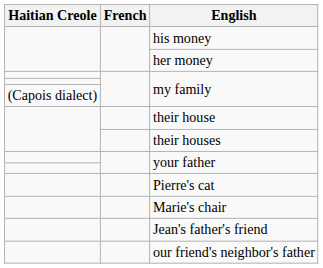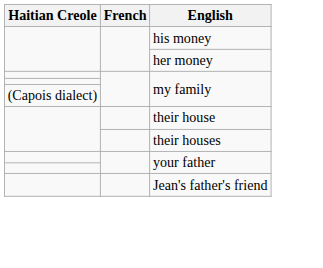 <table class="wikitable">
 <tr>
 <th scope="col">Haitian Creole</th>
 <th scope="col">French</th>
 <th scope="col">English</th>
 </tr>
 <tr>
 <td rowspan="2"></td>
 <td rowspan="2"></td>
 <td>his money</td>
 </tr>
 <tr>
 <td>her money</td>
 </tr>
 <tr>
 <td></td>
 <td rowspan="3"></td>
 <td rowspan="3">my family</td>
 </tr>
 <tr>
 <td></td>
 </tr>
 <tr>
 <td> (Capois dialect)</td>
 </tr>
 <tr>
 <td rowspan="2"></td>
 <td></td>
 <td>their house</td>
 </tr>
 <tr>
 <td></td>
 <td>their houses</td>
 </tr>
 <tr>
 <td></td>
 <td rowspan="2"></td>
 <td rowspan="2">your father</td>
 </tr>
 <tr>
 <td></td>
 </tr>
 <tr>
 <td></td>
 <td></td>
-<td>Pierre's cat</td>
-</tr>
-<tr>
-<td></td>
-<td></td>
-<td>Marie's chair</td>
-</tr>
-<tr>
-<td></td>
-<td></td>
 <td>Jean's father's friend</td>
 </tr>
-<tr>
-<td></td>
-<td></td>
-<td>our friend's neighbor's father</td>
-</tr>
 </table>
